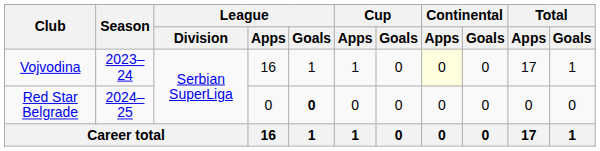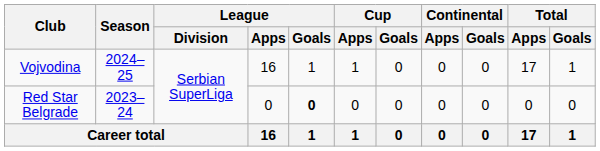 <table class="wikitable" style="text-align: center;font-size:90%">
 <tr>
 <th rowspan="2">Club</th>
 <th rowspan="2">Season</th>
 <th colspan="3">League</th>
 <th colspan="2">Cup</th>
 <th colspan="2">Continental</th>
 <th colspan="2">Total</th>
 </tr>
 <tr>
 <th>Division</th>
 <th>Apps</th>
 <th>Goals</th>
 <th>Apps</th>
 <th>Goals</th>
 <th>Apps</th>
 <th>Goals</th>
 <th>Apps</th>
 <th>Goals</th>
 </tr>
 <tr>
 <td valign="center"><a href='#'>Vojvodina</a></td>
-<td><a href='#'>2023–24</a></td>
+<td><a href='#'>2024–25</a></td>
 <td rowspan='2'><a href='#'>Serbian SuperLiga</a></td>
 <td>16</td>
 <td>1</td>
 <td>1</td>
 <td>0</td>
-<td style="background: lightyellow;">0</td>
+<td>0</td>
 <td>0</td>
 <td>17</td>
 <td>1</td>
 </tr>
 <tr>
 <td valign="center"><a href='#'>Red Star Belgrade</a></td>
-<td><a href='#'>2024–25</a></td>
+<td><a href='#'>2023–24</a></td>
 <td>0</td>
 <td><strong>0</strong></td>
 <td>0</td>
 <td>0</td>
 <td>0</td>
 <td>0</td>
 <td>0</td>
 <td>0</td>
 </tr>
 <tr>
 <th colspan="3">Career total</th>
 <th>16</th>
 <th>1</th>
 <th>1</th>
 <th>0</th>
 <th>0</th>
 <th>0</th>
 <th>17</th>
 <th>1</th>
 </tr>
 </table>
